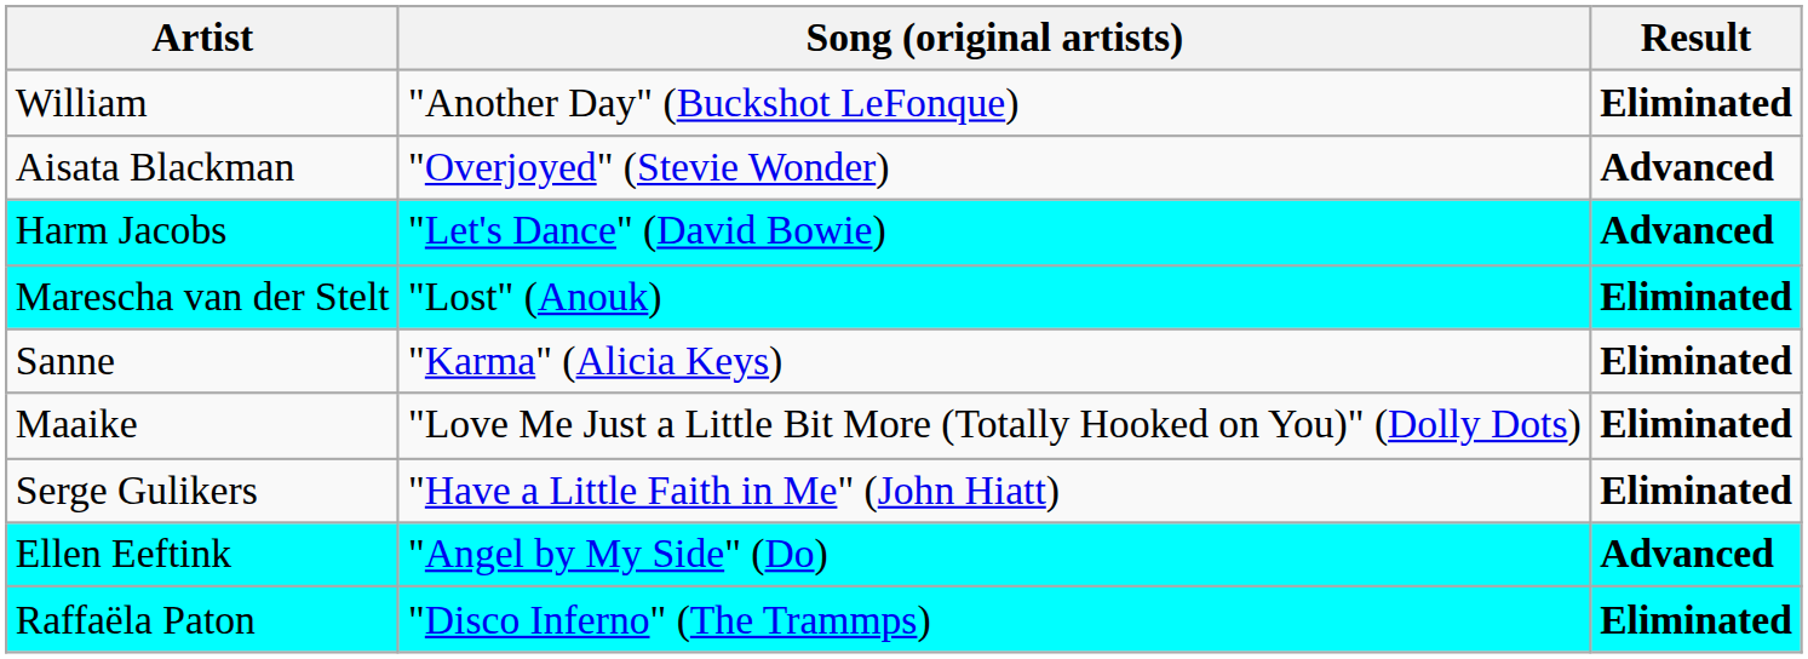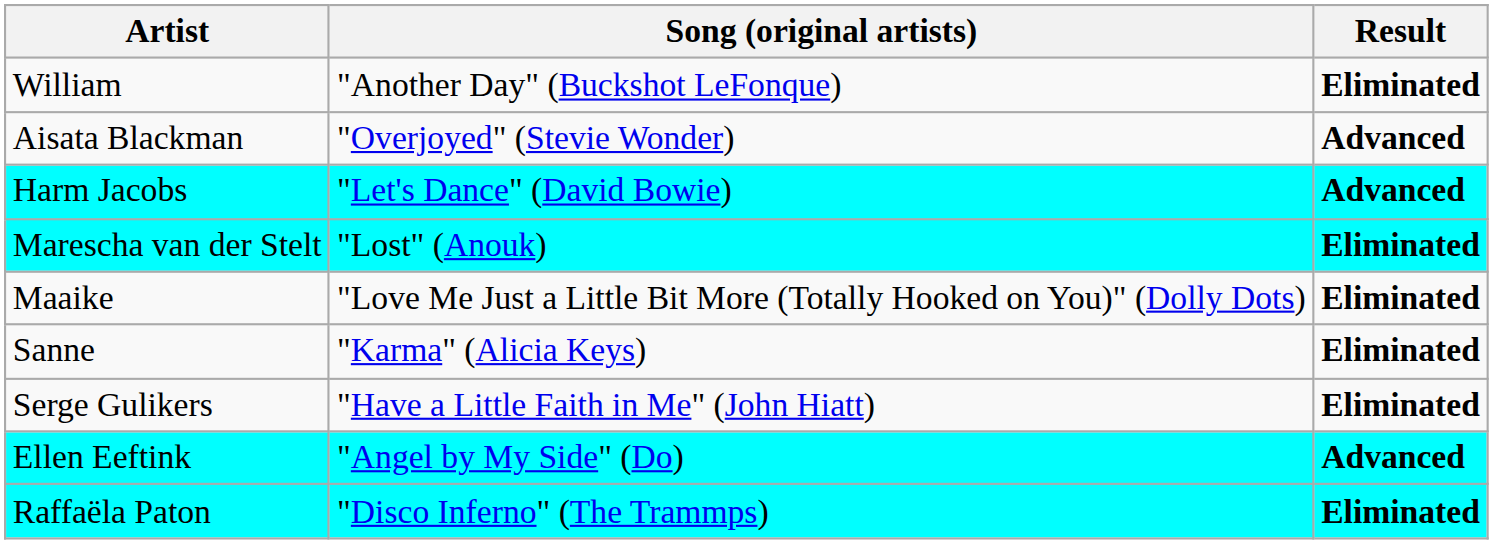 <table class=wikitable>
 <tr>
 <th>Artist</th>
 <th>Song (original artists)</th>
 <th>Result</th>
 </tr>
 <tr>
 <td>William</td>
 <td>"Another Day" (<a href='#'>Buckshot LeFonque</a>)</td>
 <td><strong>Eliminated</strong></td>
 </tr>
 <tr>
 <td>Aisata Blackman</td>
 <td>"<a href='#'>Overjoyed</a>" (<a href='#'>Stevie Wonder</a>)</td>
 <td><strong>Advanced</strong></td>
 </tr>
 <tr style="background:cyan;">
 <td>Harm Jacobs</td>
 <td>"<a href='#'>Let's Dance</a>" (<a href='#'>David Bowie</a>)</td>
 <td><strong>Advanced</strong></td>
 </tr>
 <tr style="background:cyan;">
 <td>Marescha van der Stelt</td>
 <td>"Lost" (<a href='#'>Anouk</a>)</td>
 <td><strong>Eliminated</strong></td>
 </tr>
 <tr>
-<td>Sanne</td>
-<td>"<a href='#'>Karma</a>" (<a href='#'>Alicia Keys</a>)</td>
+<td>Maaike</td>
+<td>"Love Me Just a Little Bit More (Totally Hooked on You)" (<a href='#'>Dolly Dots</a>)</td>
 <td><strong>Eliminated</strong></td>
 </tr>
 <tr>
-<td>Maaike</td>
-<td>"Love Me Just a Little Bit More (Totally Hooked on You)" (<a href='#'>Dolly Dots</a>)</td>
+<td>Sanne</td>
+<td>"<a href='#'>Karma</a>" (<a href='#'>Alicia Keys</a>)</td>
 <td><strong>Eliminated</strong></td>
 </tr>
 <tr>
 <td>Serge Gulikers</td>
 <td>"<a href='#'>Have a Little Faith in Me</a>" (<a href='#'>John Hiatt</a>)</td>
 <td><strong>Eliminated</strong></td>
 </tr>
 <tr style="background:cyan;">
 <td>Ellen Eeftink</td>
 <td>"<a href='#'>Angel by My Side</a>" (<a href='#'>Do</a>)</td>
 <td><strong>Advanced</strong></td>
 </tr>
 <tr style="background:cyan;">
 <td>Raffaëla Paton</td>
 <td>"<a href='#'>Disco Inferno</a>" (<a href='#'>The Trammps</a>)</td>
 <td><strong>Eliminated</strong></td>
 </tr>
 </table>
